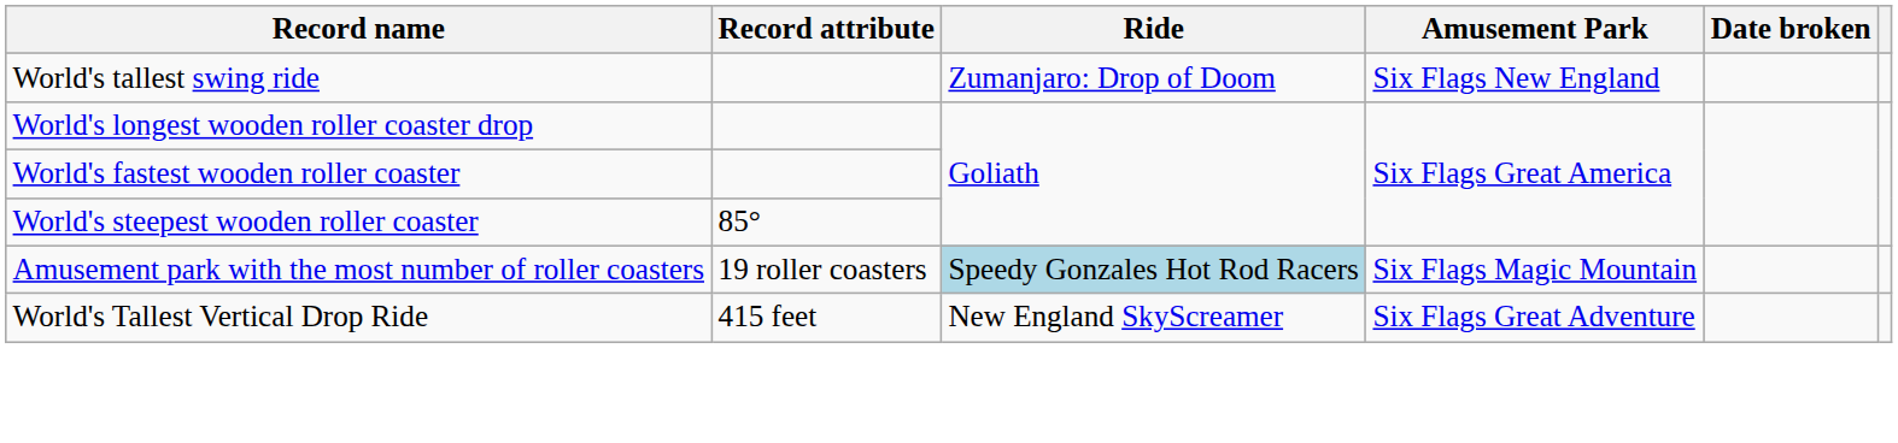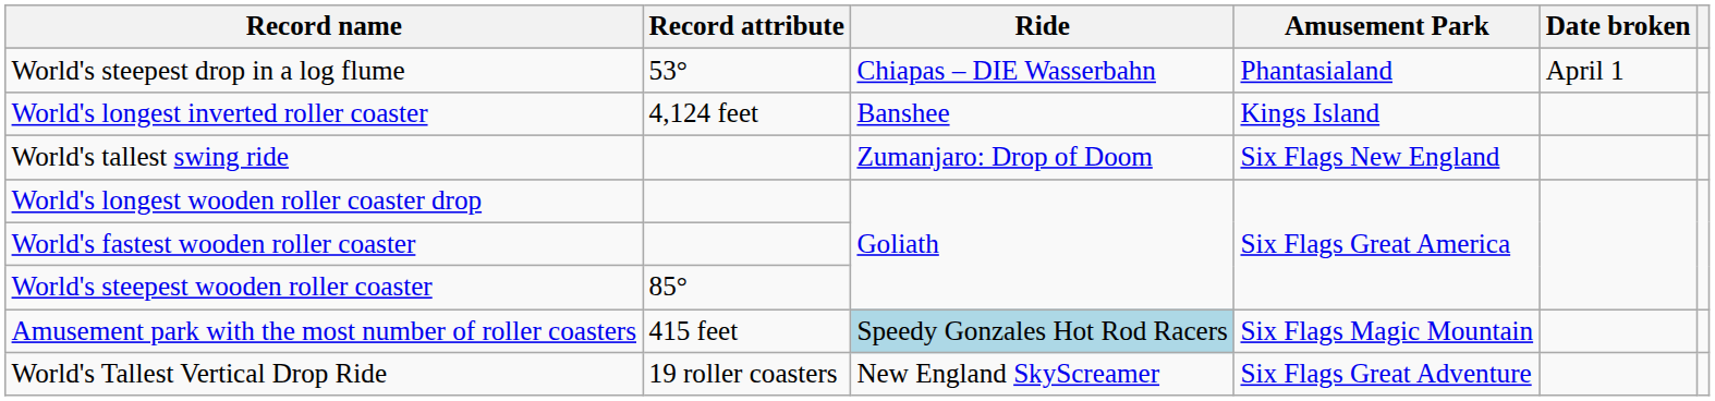 <table class="wikitable sortable">
 <tr>
 <th>Record name</th>
 <th class="unsortable">Record attribute</th>
 <th>Ride</th>
 <th>Amusement Park</th>
 <th>Date broken</th>
 <th class="unsortable"></th>
+</tr>
+<tr>
+<td>World's steepest drop in a log flume</td>
+<td>53°</td>
+<td><a href='#'>Chiapas – DIE Wasserbahn</a></td>
+<td><a href='#'>Phantasialand</a></td>
+<td>April 1</td>
+<td></td>
+</tr>
+<tr>
+<td><a href='#'>World's longest inverted roller coaster</a></td>
+<td>4,124 feet</td>
+<td><a href='#'>Banshee</a></td>
+<td><a href='#'>Kings Island</a></td>
+<td></td>
+<td></td>
 </tr>
 <tr>
 <td>World's tallest <a href='#'>swing ride</a></td>
 <td></td>
 <td><a href='#'>Zumanjaro: Drop of Doom</a></td>
 <td><a href='#'>Six Flags New England</a></td>
 <td></td>
 <td></td>
 </tr>
 <tr>
 <td><a href='#'>World's longest wooden roller coaster drop</a></td>
 <td></td>
 <td rowspan=3><a href='#'>Goliath</a></td>
 <td rowspan=3><a href='#'>Six Flags Great America</a></td>
 <td rowspan=3></td>
 <td rowspan=3></td>
 </tr>
 <tr>
 <td><a href='#'>World's fastest wooden roller coaster</a></td>
 <td></td>
 </tr>
 <tr>
 <td><a href='#'>World's steepest wooden roller coaster</a></td>
 <td>85°</td>
 </tr>
 <tr>
 <td><a href='#'>Amusement park with the most number of roller coasters</a></td>
-<td>19 roller coasters</td>
+<td>415 feet</td>
 <td style="background: lightblue;">Speedy Gonzales Hot Rod Racers</td>
 <td><a href='#'>Six Flags Magic Mountain</a></td>
 <td></td>
 <td></td>
 </tr>
 <tr>
 <td>World's Tallest Vertical Drop Ride</td>
-<td>415 feet</td>
+<td>19 roller coasters</td>
 <td>New England <a href='#'>SkyScreamer</a></td>
 <td><a href='#'>Six Flags Great Adventure</a></td>
 <td></td>
 <td></td>
 </tr>
 </table>
